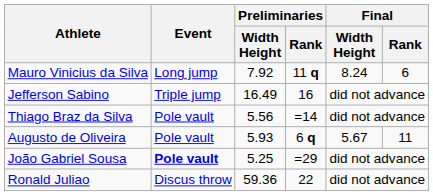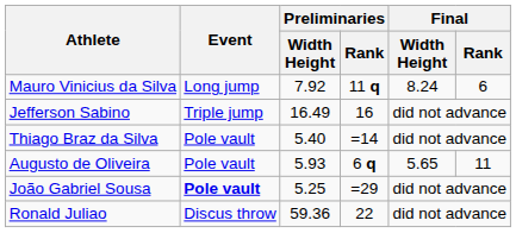 <table class=wikitable style="font-size:90%;">
 <tr>
 <th rowspan="2">Athlete</th>
 <th rowspan="2">Event</th>
 <th colspan="2">Preliminaries</th>
 <th colspan="2">Final</th>
 </tr>
 <tr>
 <th>Width<br>Height</th>
 <th>Rank</th>
 <th>Width<br>Height</th>
 <th>Rank</th>
 </tr>
 <tr style="border-top: single;">
 <td><a href='#'>Mauro Vinicius da Silva</a></td>
 <td><a href='#'>Long jump</a></td>
 <td align=center>7.92</td>
 <td align=center>11 <strong>q</strong></td>
 <td align=center>8.24</td>
 <td align=center>6</td>
 </tr>
 <tr style="border-top: single;">
 <td><a href='#'>Jefferson Sabino</a></td>
 <td><a href='#'>Triple jump</a></td>
 <td align=center>16.49</td>
 <td align=center>16</td>
 <td align=center colspan=2>did not advance</td>
 </tr>
 <tr style="border-top: single;">
 <td><a href='#'>Thiago Braz da Silva</a></td>
 <td><a href='#'>Pole vault</a></td>
-<td align=center>5.56</td>
+<td align=center>5.40</td>
 <td align=center>=14</td>
 <td align=center colspan=2>did not advance</td>
 </tr>
 <tr style="border-top: single;">
 <td><a href='#'>Augusto de Oliveira</a></td>
 <td><a href='#'>Pole vault</a></td>
 <td align=center>5.93</td>
 <td align=center>6 <strong>q</strong></td>
-<td align=center>5.67</td>
+<td align=center>5.65</td>
 <td align=center>11</td>
 </tr>
 <tr style="border-top: single;">
 <td><a href='#'>João Gabriel Sousa</a></td>
 <td><strong><a href='#'>Pole vault</a></strong></td>
 <td align=center>5.25</td>
 <td align=center>=29</td>
 <td align=center colspan=2>did not advance</td>
 </tr>
 <tr style="border-top: single;">
 <td><a href='#'>Ronald Juliao</a></td>
 <td><a href='#'>Discus throw</a></td>
 <td align=center>59.36</td>
 <td align=center>22</td>
 <td align=center colspan=2>did not advance</td>
 </tr>
 </table>
